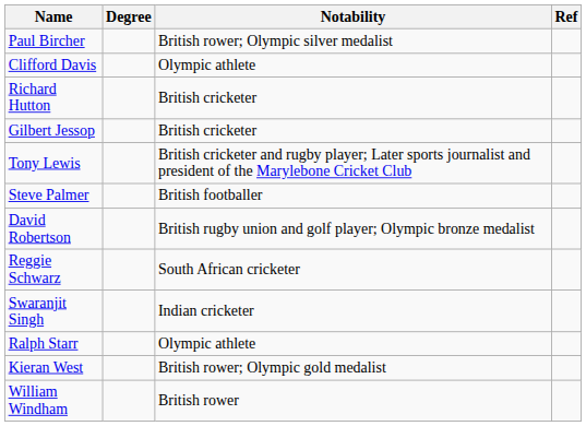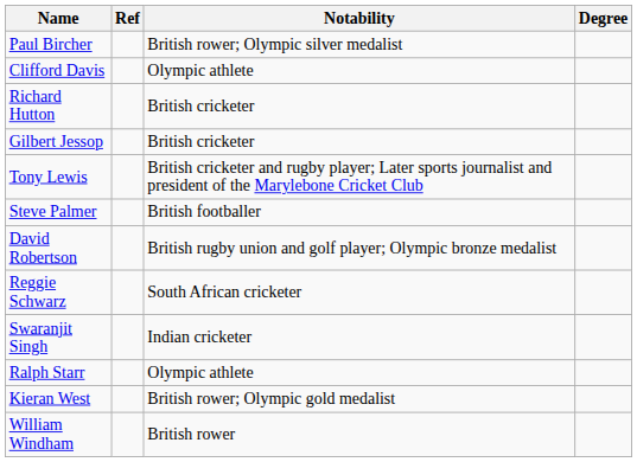 <table class="wikitable">
 <tr>
 <th>Name</th>
+<th>Ref</th>
+<th>Notability</th>
 <th>Degree</th>
-<th>Notability</th>
-<th>Ref</th>
 </tr>
 <tr>
 <td><a href='#'>Paul Bircher</a></td>
 <td></td>
 <td>British rower; Olympic silver medalist</td>
 <td></td>
 </tr>
 <tr>
 <td><a href='#'>Clifford Davis</a></td>
 <td></td>
 <td>Olympic athlete</td>
 <td></td>
 </tr>
 <tr>
 <td><a href='#'>Richard Hutton</a></td>
 <td></td>
 <td>British cricketer</td>
 <td></td>
 </tr>
 <tr>
 <td><a href='#'>Gilbert Jessop</a></td>
 <td></td>
 <td>British cricketer</td>
 <td></td>
 </tr>
 <tr>
 <td><a href='#'>Tony Lewis</a></td>
 <td></td>
 <td>British cricketer and rugby player; Later sports journalist and president of the <a href='#'>Marylebone Cricket Club</a></td>
 <td></td>
 </tr>
 <tr>
 <td><a href='#'>Steve Palmer</a></td>
 <td></td>
 <td>British footballer</td>
 <td></td>
 </tr>
 <tr>
 <td><a href='#'>David Robertson</a></td>
 <td></td>
 <td>British rugby union and golf player; Olympic bronze medalist</td>
 <td></td>
 </tr>
 <tr>
 <td><a href='#'>Reggie Schwarz</a></td>
 <td></td>
 <td>South African cricketer</td>
 <td></td>
 </tr>
 <tr>
 <td><a href='#'>Swaranjit Singh</a></td>
 <td></td>
 <td>Indian cricketer</td>
 <td></td>
 </tr>
 <tr>
 <td><a href='#'>Ralph Starr</a></td>
 <td></td>
 <td>Olympic athlete</td>
 <td></td>
 </tr>
 <tr>
 <td><a href='#'>Kieran West</a></td>
 <td></td>
 <td>British rower; Olympic gold medalist</td>
 <td></td>
 </tr>
 <tr>
 <td><a href='#'>William Windham</a></td>
 <td></td>
 <td>British rower</td>
 <td></td>
 </tr>
 </table>
